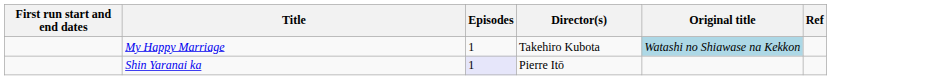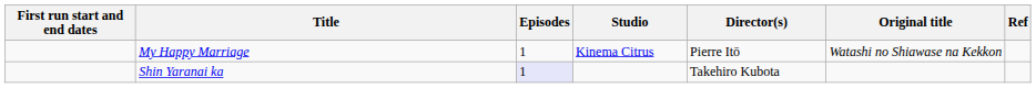 <table class="wikitable sortable" border="1">
 <tr>
 <th data-sort-type="text" width="150px">First run start and end dates</th>
 <th width="450px">Title</th>
 <th data-sort-type="text" width="10px">Episodes</th>
+<th data-sort-type="text" width="130px">Studio</th>
 <th data-sort-type="text" width="160px">Director(s)</th>
 <th>Original title</th>
 <th class="unsortable" width="5px">Ref</th>
 </tr>
 <tr>
 <td></td>
 <td><em><a href='#'>My Happy Marriage</a></em></td>
 <td>1</td>
-<td>Takehiro Kubota</td>
-<td style="background: lightblue;"><em>Watashi no Shiawase na Kekkon</em></td>
+<td><a href='#'>Kinema Citrus</a></td>
+<td>Pierre Itō</td>
+<td><em>Watashi no Shiawase na Kekkon</em></td>
 <td></td>
 </tr>
 <tr>
 <td></td>
 <td><em><a href='#'>Shin Yaranai ka</a></em></td>
 <td style="background: lavender;">1</td>
-<td>Pierre Itō</td>
+<td></td>
+<td>Takehiro Kubota</td>
 <td></td>
 <td></td>
 </tr>
 </table>
